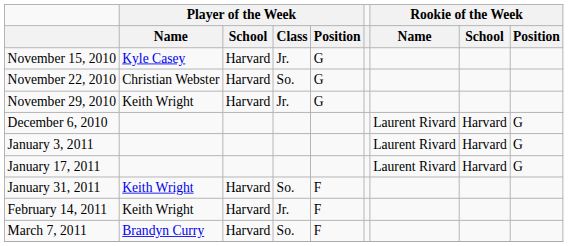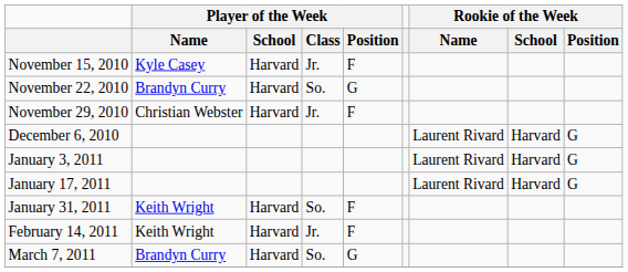 <table class="wikitable">
 <tr>
 <td></td>
 <th colspan=4><strong>Player of the Week</strong></th>
 <td></td>
 <th colspan=4><strong>Rookie of the Week</strong></th>
 </tr>
 <tr>
 <th></th>
 <th>Name</th>
 <th>School</th>
 <th>Class</th>
 <th>Position</th>
 <th></th>
 <th>Name</th>
 <th>School</th>
 <th>Position</th>
 </tr>
 <tr>
 <td>November 15, 2010</td>
 <td><a href='#'>Kyle Casey</a></td>
 <td>Harvard</td>
 <td>Jr.</td>
-<td>G</td>
+<td>F</td>
 <td></td>
 <td></td>
 <td></td>
 <td></td>
 </tr>
 <tr>
 <td>November 22, 2010</td>
-<td>Christian Webster</td>
+<td><a href='#'>Brandyn Curry</a></td>
 <td>Harvard</td>
 <td>So.</td>
 <td>G</td>
 <td></td>
 <td></td>
 <td></td>
 <td></td>
 </tr>
 <tr>
 <td>November 29, 2010</td>
-<td>Keith Wright</td>
+<td>Christian Webster</td>
 <td>Harvard</td>
 <td>Jr.</td>
-<td>G</td>
+<td>F</td>
 <td></td>
 <td></td>
 <td></td>
 <td></td>
 </tr>
 <tr>
 <td>December 6, 2010</td>
 <td></td>
 <td></td>
 <td></td>
 <td></td>
 <td></td>
 <td>Laurent Rivard</td>
 <td>Harvard</td>
 <td>G</td>
 </tr>
 <tr>
 <td>January 3, 2011</td>
 <td></td>
 <td></td>
 <td></td>
 <td></td>
 <td></td>
 <td>Laurent Rivard</td>
 <td>Harvard</td>
 <td>G</td>
 </tr>
 <tr>
 <td>January 17, 2011</td>
 <td></td>
 <td></td>
 <td></td>
 <td></td>
 <td></td>
 <td>Laurent Rivard</td>
 <td>Harvard</td>
 <td>G</td>
 </tr>
 <tr>
 <td>January 31, 2011</td>
 <td><a href='#'>Keith Wright</a></td>
 <td>Harvard</td>
 <td>So.</td>
 <td>F</td>
 <td></td>
 <td></td>
 <td></td>
 <td></td>
 </tr>
 <tr>
 <td>February 14, 2011</td>
 <td>Keith Wright</td>
 <td>Harvard</td>
 <td>Jr.</td>
 <td>F</td>
 <td></td>
 <td></td>
 <td></td>
 <td></td>
 </tr>
 <tr>
 <td>March 7, 2011</td>
 <td><a href='#'>Brandyn Curry</a></td>
 <td>Harvard</td>
 <td>So.</td>
-<td>F</td>
+<td>G</td>
 <td></td>
 <td></td>
 <td></td>
 <td></td>
 </tr>
 <tr>
 </tr>
 </table>
